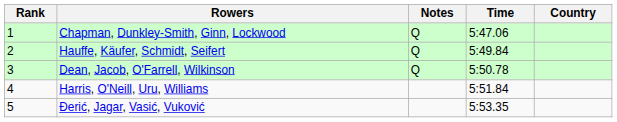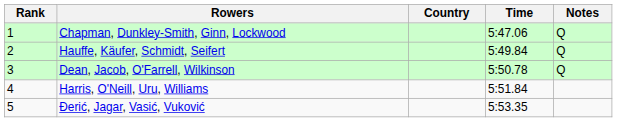 <table class="wikitable sortable" width=65%>
 <tr>
 <th>Rank</th>
 <th>Rowers</th>
+<th>Country</th>
+<th>Time</th>
 <th>Notes</th>
-<th>Time</th>
-<th>Country</th>
 </tr>
 <tr bgcolor=ccffcc>
 <td>1</td>
 <td><a href='#'>Chapman</a>, <a href='#'>Dunkley-Smith</a>, <a href='#'>Ginn</a>, <a href='#'>Lockwood</a></td>
+<td></td>
+<td>5:47.06</td>
 <td>Q</td>
-<td>5:47.06</td>
-<td></td>
 </tr>
 <tr bgcolor=ccffcc>
 <td>2</td>
 <td><a href='#'>Hauffe</a>, <a href='#'>Käufer</a>, <a href='#'>Schmidt</a>, <a href='#'>Seifert</a></td>
+<td></td>
+<td>5:49.84</td>
 <td>Q</td>
-<td>5:49.84</td>
-<td></td>
 </tr>
 <tr bgcolor=ccffcc>
 <td>3</td>
 <td><a href='#'>Dean</a>, <a href='#'>Jacob</a>, <a href='#'>O'Farrell</a>, <a href='#'>Wilkinson</a></td>
+<td></td>
+<td>5:50.78</td>
 <td>Q</td>
-<td>5:50.78</td>
-<td></td>
 </tr>
 <tr>
 <td>4</td>
 <td><a href='#'>Harris</a>, <a href='#'>O'Neill</a>, <a href='#'>Uru</a>, <a href='#'>Williams</a></td>
 <td></td>
 <td>5:51.84</td>
 <td></td>
 </tr>
 <tr>
 <td>5</td>
 <td><a href='#'>Đerić</a>, <a href='#'>Jagar</a>, <a href='#'>Vasić</a>, <a href='#'>Vuković</a></td>
 <td></td>
 <td>5:53.35</td>
 <td></td>
 </tr>
 </table>
